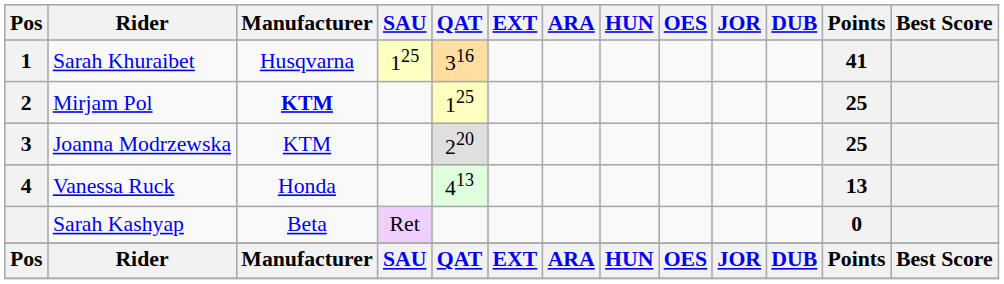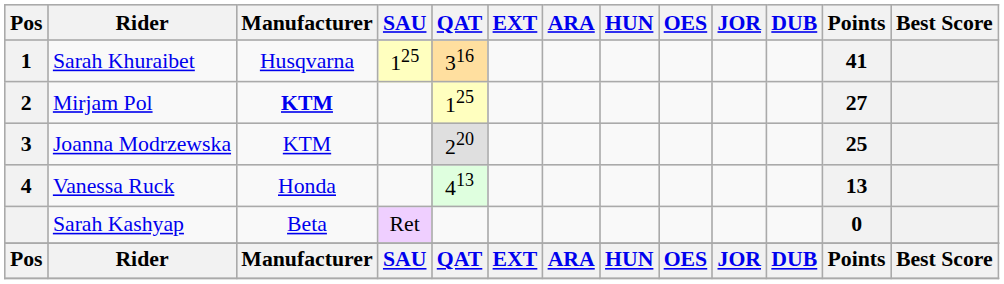 <table class="wikitable" style="font-size: 85%; text-align: center;">
 <tr valign="top">
 <th valign="middle">Pos</th>
 <th valign="middle">Rider</th>
 <th valign="middle">Manufacturer</th>
 <th><a href='#'>SAU</a><br></th>
 <th><a href='#'>QAT</a><br></th>
 <th><a href='#'>EXT</a><br></th>
 <th><a href='#'>ARA</a><br></th>
 <th><a href='#'>HUN</a><br></th>
 <th><a href='#'>OES</a><br></th>
 <th><a href='#'>JOR</a><br></th>
 <th><a href='#'>DUB</a><br></th>
 <th valign="middle">Points</th>
 <th valign="middle">Best Score</th>
 </tr>
 <tr>
 <th>1</th>
 <td align="left"> <a href='#'>Sarah Khuraibet</a></td>
 <td><a href='#'>Husqvarna</a></td>
 <td style="background:#ffffbf;">1<sup>25</sup></td>
 <td style="background:#ffdf9f;">3<sup>16</sup></td>
 <td></td>
 <td></td>
 <td></td>
 <td></td>
 <td></td>
 <td></td>
 <th>41</th>
 <th></th>
 </tr>
 <tr>
 <th>2</th>
 <td align="left"> <a href='#'>Mirjam Pol</a></td>
 <td><strong><a href='#'>KTM</a></strong></td>
 <td></td>
 <td style="background:#ffffbf;">1<sup>25</sup></td>
 <td></td>
 <td></td>
 <td></td>
 <td></td>
 <td></td>
 <td></td>
-<th>25</th>
+<th>27</th>
 <th></th>
 </tr>
 <tr>
 <th>3</th>
 <td align="left"> <a href='#'>Joanna Modrzewska</a></td>
 <td><a href='#'>KTM</a></td>
 <td></td>
 <td style="background:#dfdfdf;">2<sup>20</sup></td>
 <td></td>
 <td></td>
 <td></td>
 <td></td>
 <td></td>
 <td></td>
 <th>25</th>
 <th></th>
 </tr>
 <tr>
 <th>4</th>
 <td align="left"> <a href='#'>Vanessa Ruck</a></td>
 <td><a href='#'>Honda</a></td>
 <td></td>
 <td style="background:#dfffdf;">4<sup>13</sup></td>
 <td></td>
 <td></td>
 <td></td>
 <td></td>
 <td></td>
 <td></td>
 <th>13</th>
 <th></th>
 </tr>
 <tr>
 <th></th>
 <td align="left"> <a href='#'>Sarah Kashyap</a></td>
 <td><a href='#'>Beta</a></td>
 <td style="background:#efcfff;">Ret</td>
 <td></td>
 <td></td>
 <td></td>
 <td></td>
 <td></td>
 <td></td>
 <td></td>
 <th>0</th>
 <th></th>
 </tr>
 <tr>
 </tr>
 <tr valign="top">
 <th valign="middle">Pos</th>
 <th valign="middle">Rider</th>
 <th valign="middle">Manufacturer</th>
 <th><a href='#'>SAU</a><br></th>
 <th><a href='#'>QAT</a><br></th>
 <th><a href='#'>EXT</a><br></th>
 <th><a href='#'>ARA</a><br></th>
 <th><a href='#'>HUN</a><br></th>
 <th><a href='#'>OES</a><br></th>
 <th><a href='#'>JOR</a><br></th>
 <th><a href='#'>DUB</a><br></th>
 <th valign="middle">Points</th>
 <th valign="middle">Best Score</th>
 </tr>
 <tr>
 </tr>
 </table>
